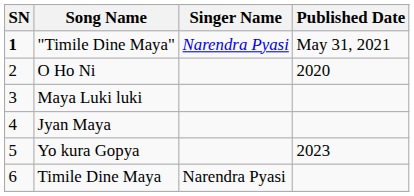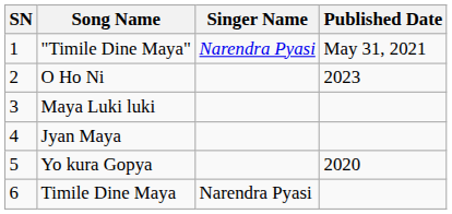 <table class="wikitable">
 <tr>
 <th>SN</th>
 <th>Song Name</th>
 <th>Singer Name</th>
 <th>Published Date</th>
 </tr>
 <tr>
-<td><strong>1</strong></td>
+<td>1</td>
 <td>"Timile Dine Maya"</td>
 <td><em><a href='#'>Narendra Pyasi</a></em></td>
 <td>May 31, 2021</td>
 </tr>
 <tr>
 <td>2</td>
 <td>O Ho Ni</td>
 <td></td>
-<td>2020</td>
+<td>2023</td>
 </tr>
 <tr>
 <td>3</td>
 <td>Maya Luki luki</td>
 <td></td>
 <td></td>
 </tr>
 <tr>
 <td>4</td>
 <td>Jyan Maya</td>
 <td></td>
 <td></td>
 </tr>
 <tr>
 <td>5</td>
 <td>Yo kura Gopya</td>
 <td></td>
-<td>2023</td>
+<td>2020</td>
 </tr>
 <tr>
 <td>6</td>
 <td>Timile Dine Maya</td>
 <td>Narendra Pyasi</td>
 <td></td>
 </tr>
 </table>
